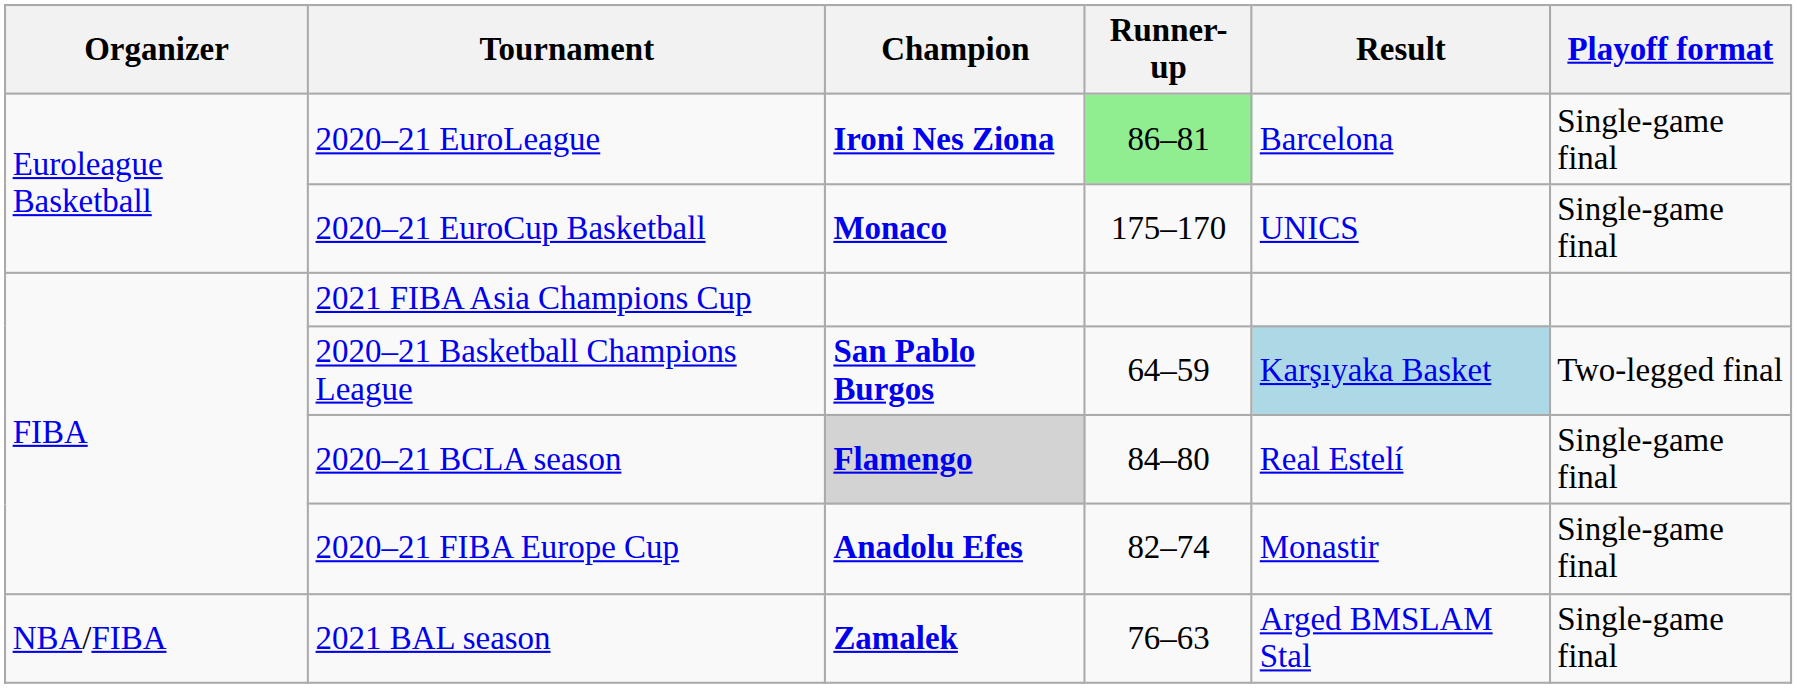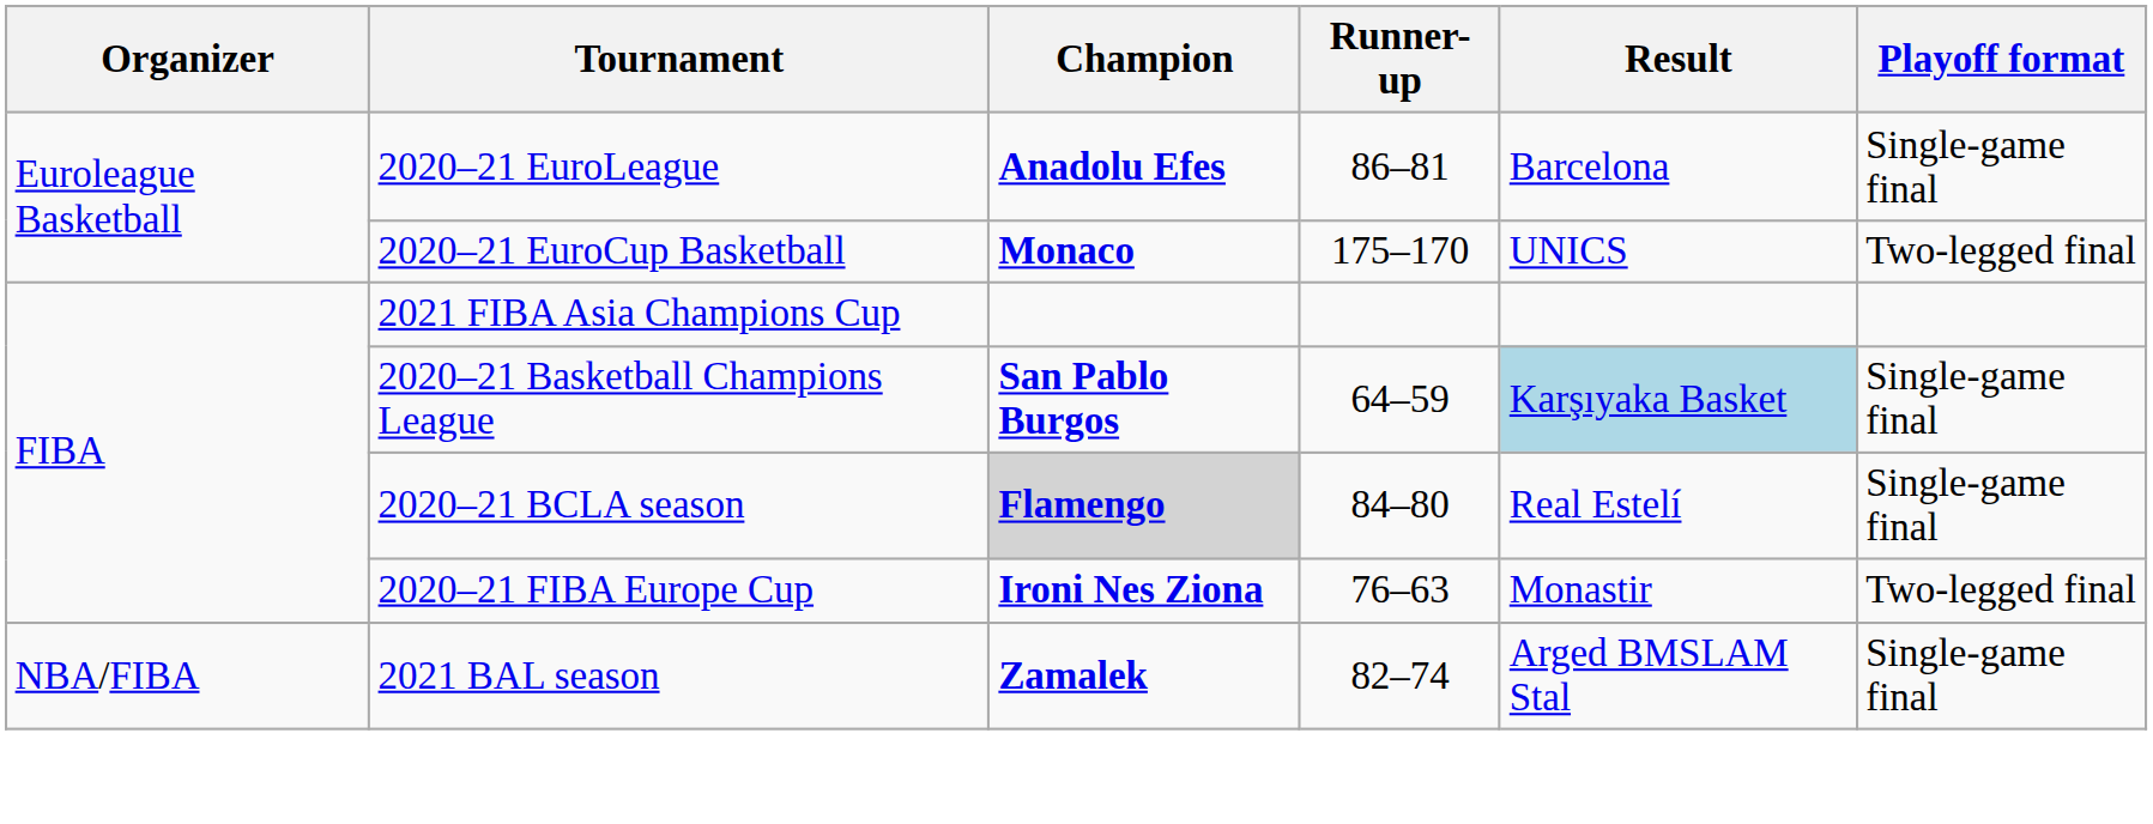 <table class="wikitable">
 <tr>
 <th>Organizer</th>
 <th>Tournament</th>
 <th>Champion</th>
 <th>Runner-up</th>
 <th>Result</th>
 <th><a href='#'>Playoff format</a></th>
 </tr>
 <tr>
 <td rowspan=2><a href='#'>Euroleague Basketball</a></td>
 <td><a href='#'>2020–21 EuroLeague</a></td>
-<td> <strong><a href='#'>Ironi Nes Ziona</a></strong></td>
-<td align=center style="background: lightgreen;">86–81</td>
+<td> <strong><a href='#'>Anadolu Efes</a></strong></td>
+<td align=center>86–81</td>
 <td> <a href='#'>Barcelona</a></td>
 <td>Single-game final</td>
 </tr>
 <tr>
 <td><a href='#'>2020–21 EuroCup Basketball</a></td>
 <td> <strong><a href='#'>Monaco</a></strong></td>
 <td align=center>175–170</td>
 <td> <a href='#'>UNICS</a></td>
-<td>Single-game final</td>
+<td>Two-legged final</td>
 </tr>
 <tr>
 <td rowspan=4><a href='#'>FIBA</a></td>
 <td><a href='#'>2021 FIBA Asia Champions Cup</a></td>
 <td></td>
 <td></td>
 <td></td>
 <td></td>
 </tr>
 <tr>
 <td><a href='#'>2020–21 Basketball Champions League</a></td>
 <td>  <strong><a href='#'>San Pablo Burgos</a></strong></td>
 <td align=center>64–59</td>
 <td style="background: lightblue;">  <a href='#'>Karşıyaka Basket</a></td>
-<td>Two-legged final</td>
+<td>Single-game final</td>
 </tr>
 <tr>
 <td><a href='#'>2020–21 BCLA season</a></td>
 <td style="background: lightgrey;"> <strong><a href='#'>Flamengo</a></strong></td>
 <td align=center>84–80</td>
 <td> <a href='#'>Real Estelí</a></td>
 <td>Single-game final</td>
 </tr>
 <tr>
 <td><a href='#'>2020–21 FIBA Europe Cup</a></td>
-<td> <strong><a href='#'>Anadolu Efes</a></strong></td>
-<td align=center>82–74</td>
+<td> <strong><a href='#'>Ironi Nes Ziona</a></strong></td>
+<td align=center>76–63</td>
 <td> <a href='#'>Monastir</a></td>
-<td>Single-game final</td>
+<td>Two-legged final</td>
 </tr>
 <tr>
 <td><a href='#'>NBA</a>/<a href='#'>FIBA</a></td>
 <td><a href='#'>2021 BAL season</a></td>
 <td> <strong><a href='#'>Zamalek</a></strong></td>
-<td align=center>76–63</td>
+<td align=center>82–74</td>
 <td> <a href='#'>Arged BMSLAM Stal</a></td>
 <td>Single-game final</td>
 </tr>
 </table>
